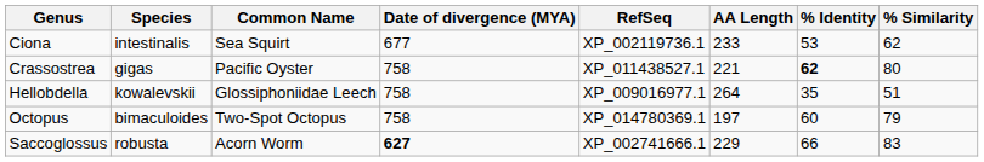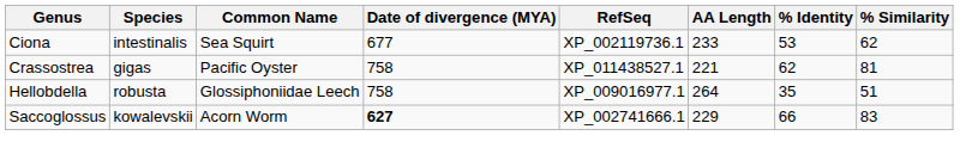 <table class="wikitable">
 <tr>
 <th>Genus</th>
 <th>Species</th>
 <th>Common Name</th>
 <th>Date of divergence (MYA)</th>
 <th>RefSeq</th>
 <th>AA Length</th>
 <th>% Identity</th>
 <th>% Similarity</th>
 </tr>
 <tr>
 <td>Ciona</td>
 <td>intestinalis</td>
 <td>Sea Squirt</td>
 <td>677</td>
 <td>XP_002119736.1</td>
 <td>233</td>
 <td>53</td>
 <td>62</td>
 </tr>
 <tr>
 <td>Crassostrea</td>
 <td>gigas</td>
 <td>Pacific Oyster</td>
 <td>758</td>
 <td>XP_011438527.1</td>
 <td>221</td>
-<td><strong>62</strong></td>
-<td>80</td>
+<td>62</td>
+<td>81</td>
 </tr>
 <tr>
 <td>Hellobdella</td>
-<td>kowalevskii</td>
+<td>robusta</td>
 <td>Glossiphoniidae Leech</td>
 <td>758</td>
 <td>XP_009016977.1</td>
 <td>264</td>
 <td>35</td>
 <td>51</td>
 </tr>
 <tr>
-<td>Octopus</td>
-<td>bimaculoides</td>
-<td>Two-Spot Octopus</td>
-<td>758</td>
-<td>XP_014780369.1</td>
-<td>197</td>
-<td>60</td>
-<td>79</td>
-</tr>
-<tr>
 <td>Saccoglossus</td>
-<td>robusta</td>
+<td>kowalevskii</td>
 <td>Acorn Worm</td>
 <td><strong>627</strong></td>
 <td>XP_002741666.1</td>
 <td>229</td>
 <td>66</td>
 <td>83</td>
 </tr>
 </table>
